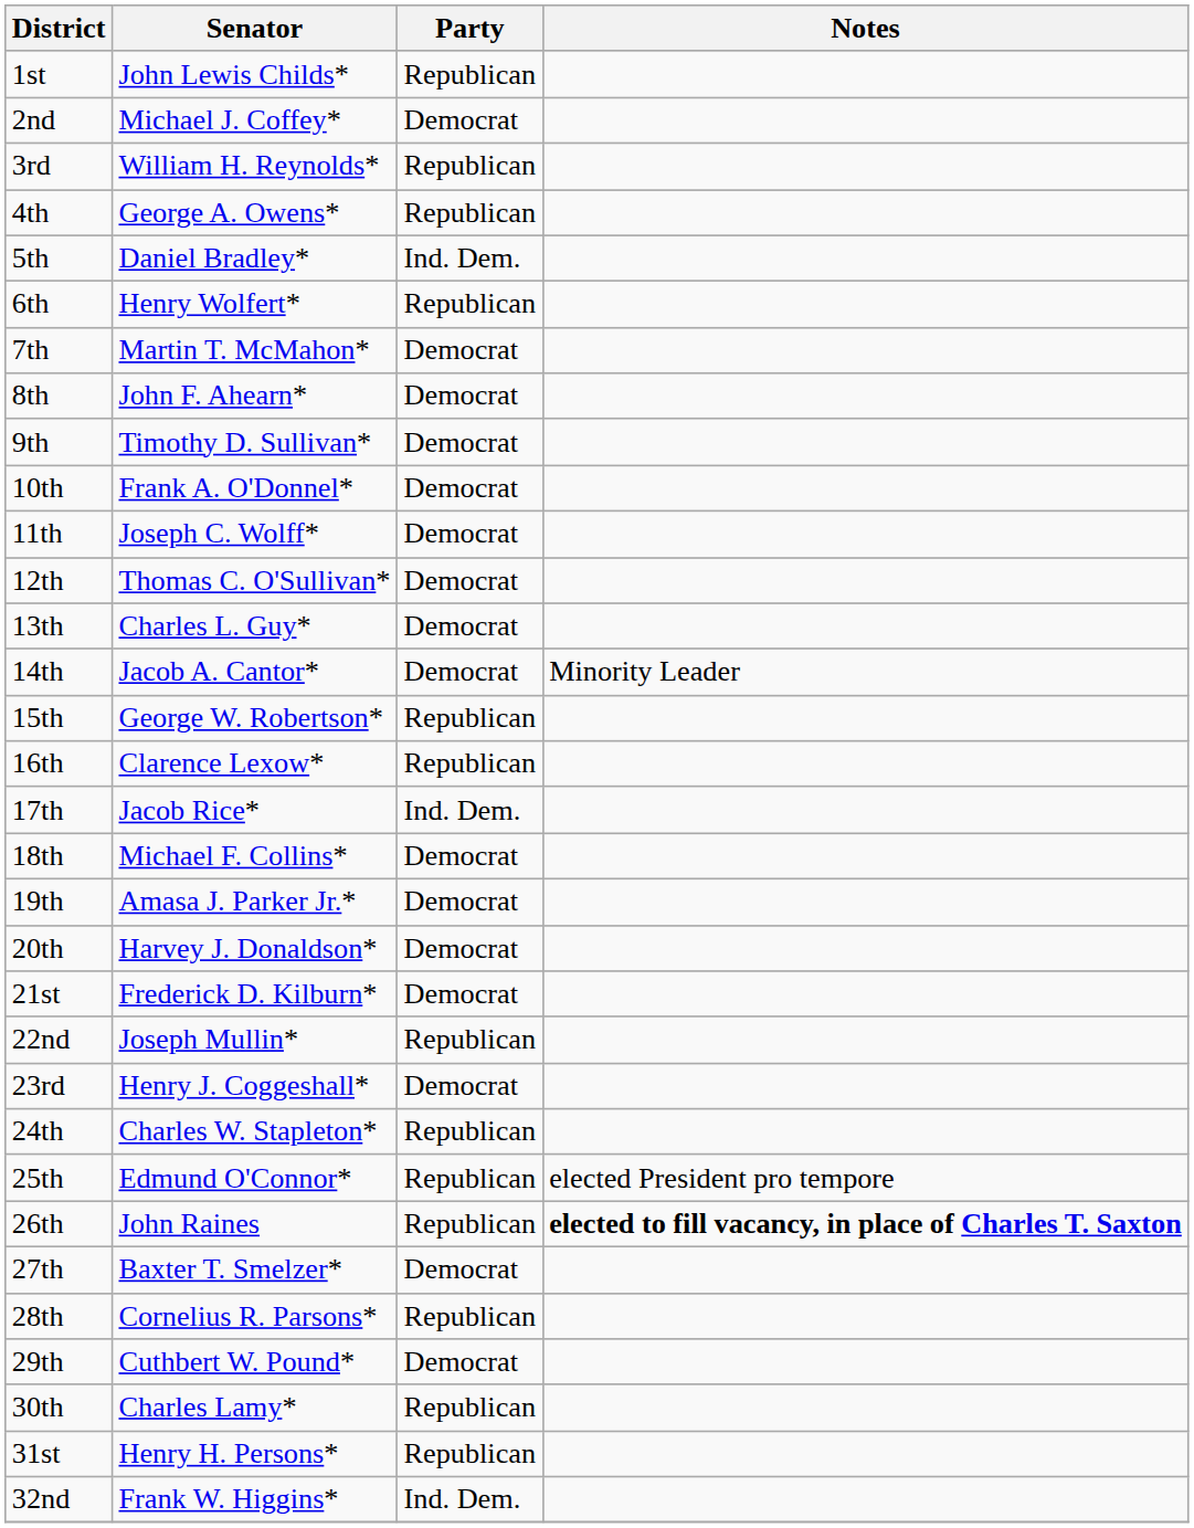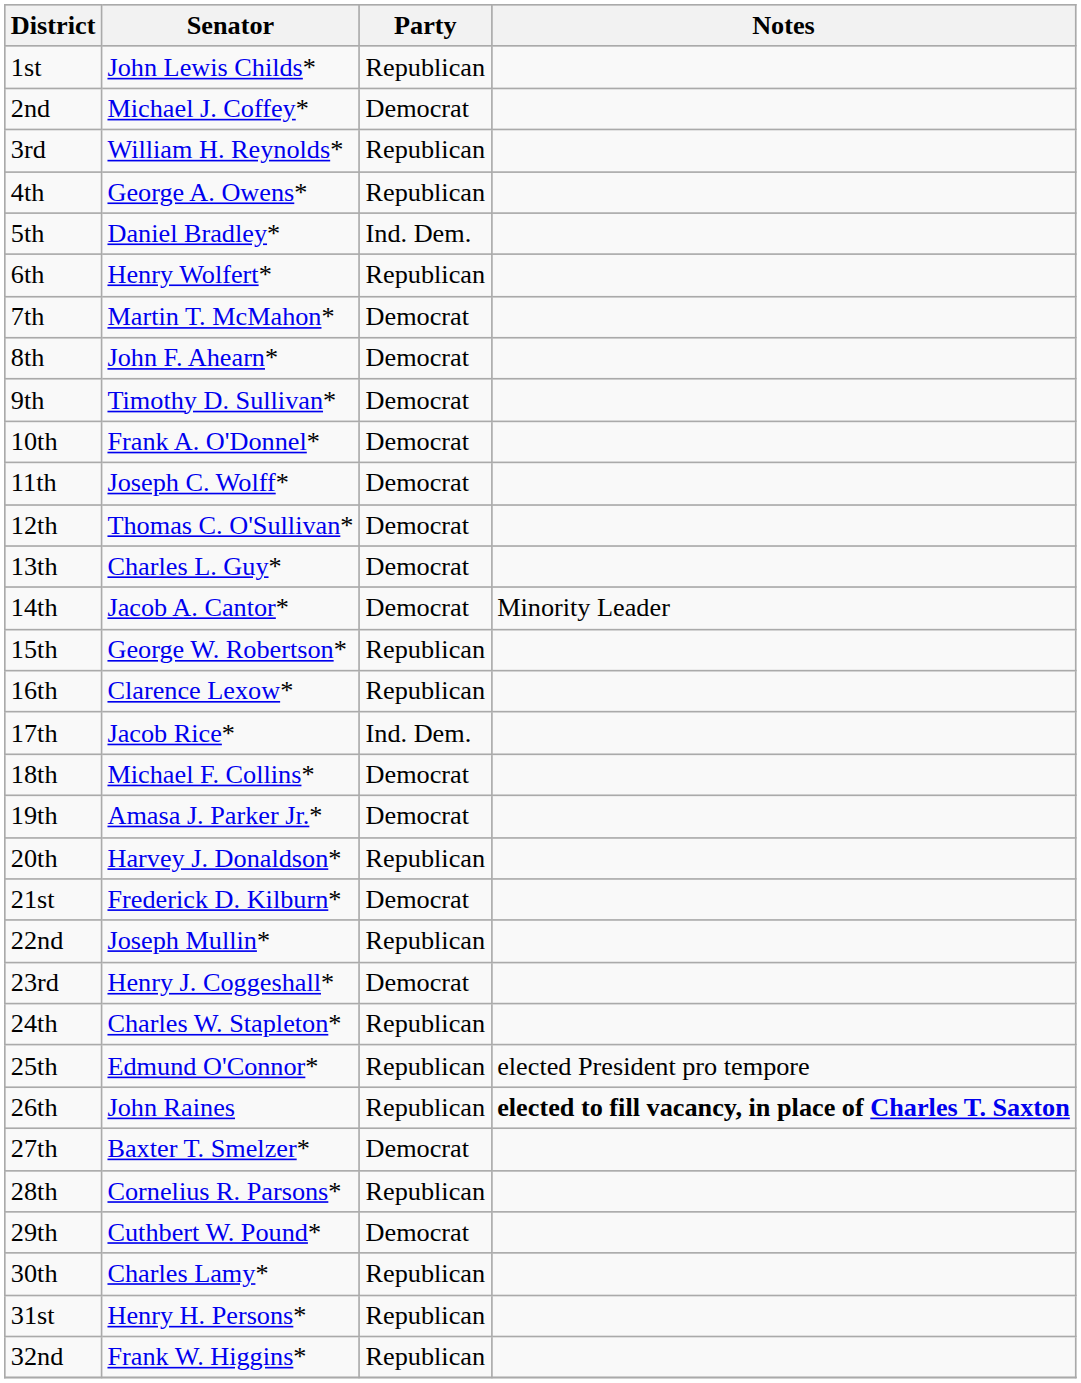 <table class=wikitable>
 <tr>
 <th>District</th>
 <th>Senator</th>
 <th>Party</th>
 <th>Notes</th>
 </tr>
 <tr>
 <td>1st</td>
 <td><a href='#'>John Lewis Childs</a>*</td>
 <td>Republican</td>
 <td></td>
 </tr>
 <tr>
 <td>2nd</td>
 <td><a href='#'>Michael J. Coffey</a>*</td>
 <td>Democrat</td>
 <td></td>
 </tr>
 <tr>
 <td>3rd</td>
 <td><a href='#'>William H. Reynolds</a>*</td>
 <td>Republican</td>
 <td></td>
 </tr>
 <tr>
 <td>4th</td>
 <td><a href='#'>George A. Owens</a>*</td>
 <td>Republican</td>
 <td></td>
 </tr>
 <tr>
 <td>5th</td>
 <td><a href='#'>Daniel Bradley</a>*</td>
 <td>Ind. Dem.</td>
 <td></td>
 </tr>
 <tr>
 <td>6th</td>
 <td><a href='#'>Henry Wolfert</a>*</td>
 <td>Republican</td>
 <td></td>
 </tr>
 <tr>
 <td>7th</td>
 <td><a href='#'>Martin T. McMahon</a>*</td>
 <td>Democrat</td>
 <td></td>
 </tr>
 <tr>
 <td>8th</td>
 <td><a href='#'>John F. Ahearn</a>*</td>
 <td>Democrat</td>
 <td></td>
 </tr>
 <tr>
 <td>9th</td>
 <td><a href='#'>Timothy D. Sullivan</a>*</td>
 <td>Democrat</td>
 <td></td>
 </tr>
 <tr>
 <td>10th</td>
 <td><a href='#'>Frank A. O'Donnel</a>*</td>
 <td>Democrat</td>
 <td></td>
 </tr>
 <tr>
 <td>11th</td>
 <td><a href='#'>Joseph C. Wolff</a>*</td>
 <td>Democrat</td>
 <td></td>
 </tr>
 <tr>
 <td>12th</td>
 <td><a href='#'>Thomas C. O'Sullivan</a>*</td>
 <td>Democrat</td>
 <td></td>
 </tr>
 <tr>
 <td>13th</td>
 <td><a href='#'>Charles L. Guy</a>*</td>
 <td>Democrat</td>
 <td></td>
 </tr>
 <tr>
 <td>14th</td>
 <td><a href='#'>Jacob A. Cantor</a>*</td>
 <td>Democrat</td>
 <td>Minority Leader</td>
 </tr>
 <tr>
 <td>15th</td>
 <td><a href='#'>George W. Robertson</a>*</td>
 <td>Republican</td>
 <td></td>
 </tr>
 <tr>
 <td>16th</td>
 <td><a href='#'>Clarence Lexow</a>*</td>
 <td>Republican</td>
 <td></td>
 </tr>
 <tr>
 <td>17th</td>
 <td><a href='#'>Jacob Rice</a>*</td>
 <td>Ind. Dem.</td>
 <td></td>
 </tr>
 <tr>
 <td>18th</td>
 <td><a href='#'>Michael F. Collins</a>*</td>
 <td>Democrat</td>
 <td></td>
 </tr>
 <tr>
 <td>19th</td>
 <td><a href='#'>Amasa J. Parker Jr.</a>*</td>
 <td>Democrat</td>
 <td></td>
 </tr>
 <tr>
 <td>20th</td>
 <td><a href='#'>Harvey J. Donaldson</a>*</td>
-<td>Democrat</td>
+<td>Republican</td>
 <td></td>
 </tr>
 <tr>
 <td>21st</td>
 <td><a href='#'>Frederick D. Kilburn</a>*</td>
 <td>Democrat</td>
 <td></td>
 </tr>
 <tr>
 <td>22nd</td>
 <td><a href='#'>Joseph Mullin</a>*</td>
 <td>Republican</td>
 <td></td>
 </tr>
 <tr>
 <td>23rd</td>
 <td><a href='#'>Henry J. Coggeshall</a>*</td>
 <td>Democrat</td>
 <td></td>
 </tr>
 <tr>
 <td>24th</td>
 <td><a href='#'>Charles W. Stapleton</a>*</td>
 <td>Republican</td>
 <td></td>
 </tr>
 <tr>
 <td>25th</td>
 <td><a href='#'>Edmund O'Connor</a>*</td>
 <td>Republican</td>
 <td>elected President pro tempore</td>
 </tr>
 <tr>
 <td>26th</td>
 <td><a href='#'>John Raines</a></td>
 <td>Republican</td>
 <td><strong>elected to fill vacancy, in place of <a href='#'>Charles T. Saxton</a></strong></td>
 </tr>
 <tr>
 <td>27th</td>
 <td><a href='#'>Baxter T. Smelzer</a>*</td>
 <td>Democrat</td>
 <td></td>
 </tr>
 <tr>
 <td>28th</td>
 <td><a href='#'>Cornelius R. Parsons</a>*</td>
 <td>Republican</td>
 <td></td>
 </tr>
 <tr>
 <td>29th</td>
 <td><a href='#'>Cuthbert W. Pound</a>*</td>
 <td>Democrat</td>
 <td></td>
 </tr>
 <tr>
 <td>30th</td>
 <td><a href='#'>Charles Lamy</a>*</td>
 <td>Republican</td>
 <td></td>
 </tr>
 <tr>
 <td>31st</td>
 <td><a href='#'>Henry H. Persons</a>*</td>
 <td>Republican</td>
 <td></td>
 </tr>
 <tr>
 <td>32nd</td>
 <td><a href='#'>Frank W. Higgins</a>*</td>
-<td>Ind. Dem.</td>
+<td>Republican</td>
 <td></td>
 </tr>
 <tr>
 </tr>
 </table>
